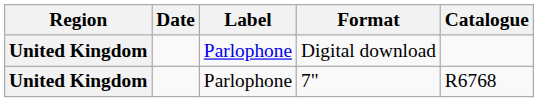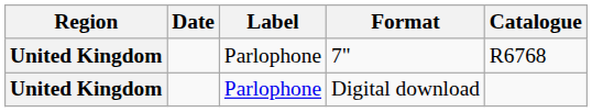 <table class="wikitable sortable plainrowheaders">
 <tr>
 <th>Region</th>
 <th>Date</th>
 <th>Label</th>
 <th>Format</th>
 <th>Catalogue</th>
 </tr>
 <tr>
 <th scope="row">United Kingdom</th>
 <td></td>
+<td>Parlophone</td>
+<td>7"</td>
+<td>R6768</td>
+</tr>
+<tr>
+<th scope="row">United Kingdom</th>
+<td></td>
 <td><a href='#'>Parlophone</a></td>
 <td>Digital download</td>
 <td></td>
 </tr>
-<tr>
-<th scope="row">United Kingdom</th>
-<td></td>
-<td>Parlophone</td>
-<td>7"</td>
-<td>R6768</td>
-</tr>
 </table>
